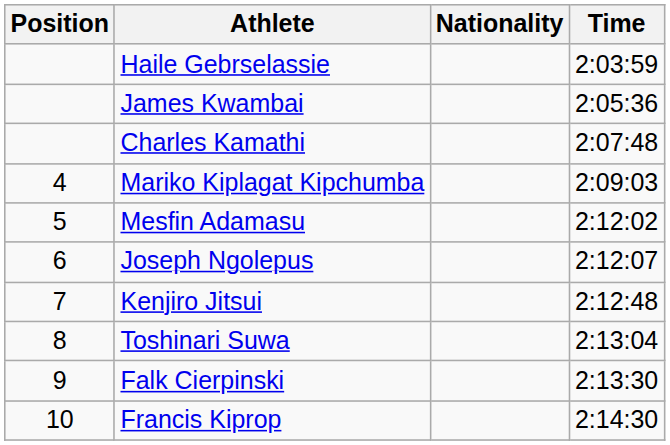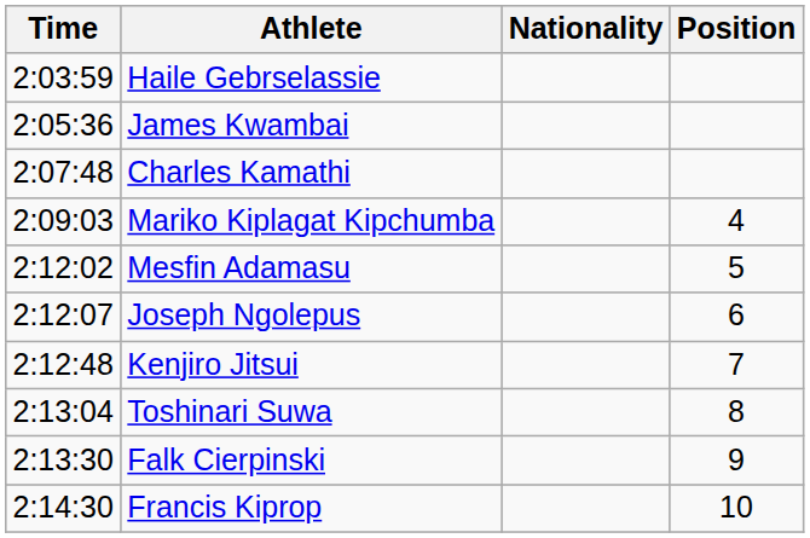 <table class="wikitable sortable">
 <tr>
-<th>Position</th>
+<th>Time</th>
 <th>Athlete</th>
 <th>Nationality</th>
-<th>Time</th>
+<th>Position</th>
 </tr>
 <tr>
-<td style="text-align:center"></td>
+<td>2:03:59 </td>
 <td><a href='#'>Haile Gebrselassie</a></td>
 <td></td>
-<td>2:03:59 </td>
+<td style="text-align:center"></td>
 </tr>
 <tr>
-<td style="text-align:center"></td>
+<td>2:05:36</td>
 <td><a href='#'>James Kwambai</a></td>
 <td></td>
-<td>2:05:36</td>
+<td style="text-align:center"></td>
 </tr>
 <tr>
-<td style="text-align:center"></td>
+<td>2:07:48</td>
 <td><a href='#'>Charles Kamathi</a></td>
 <td></td>
-<td>2:07:48</td>
+<td style="text-align:center"></td>
 </tr>
 <tr>
-<td style="text-align:center">4</td>
+<td>2:09:03</td>
 <td><a href='#'>Mariko Kiplagat Kipchumba</a></td>
 <td></td>
-<td>2:09:03</td>
+<td style="text-align:center">4</td>
 </tr>
 <tr>
-<td style="text-align:center">5</td>
+<td>2:12:02</td>
 <td><a href='#'>Mesfin Adamasu</a></td>
 <td></td>
-<td>2:12:02</td>
+<td style="text-align:center">5</td>
 </tr>
 <tr>
-<td style="text-align:center">6</td>
+<td>2:12:07</td>
 <td><a href='#'>Joseph Ngolepus</a></td>
 <td></td>
-<td>2:12:07</td>
+<td style="text-align:center">6</td>
 </tr>
 <tr>
-<td style="text-align:center">7</td>
+<td>2:12:48</td>
 <td><a href='#'>Kenjiro Jitsui</a></td>
 <td></td>
-<td>2:12:48</td>
+<td style="text-align:center">7</td>
 </tr>
 <tr>
-<td style="text-align:center">8</td>
+<td>2:13:04</td>
 <td><a href='#'>Toshinari Suwa</a></td>
 <td></td>
-<td>2:13:04</td>
+<td style="text-align:center">8</td>
 </tr>
 <tr>
-<td style="text-align:center">9</td>
+<td>2:13:30</td>
 <td><a href='#'>Falk Cierpinski</a></td>
 <td></td>
-<td>2:13:30</td>
+<td style="text-align:center">9</td>
 </tr>
 <tr>
-<td style="text-align:center">10</td>
+<td>2:14:30</td>
 <td><a href='#'>Francis Kiprop</a></td>
 <td></td>
-<td>2:14:30</td>
+<td style="text-align:center">10</td>
 </tr>
 </table>
